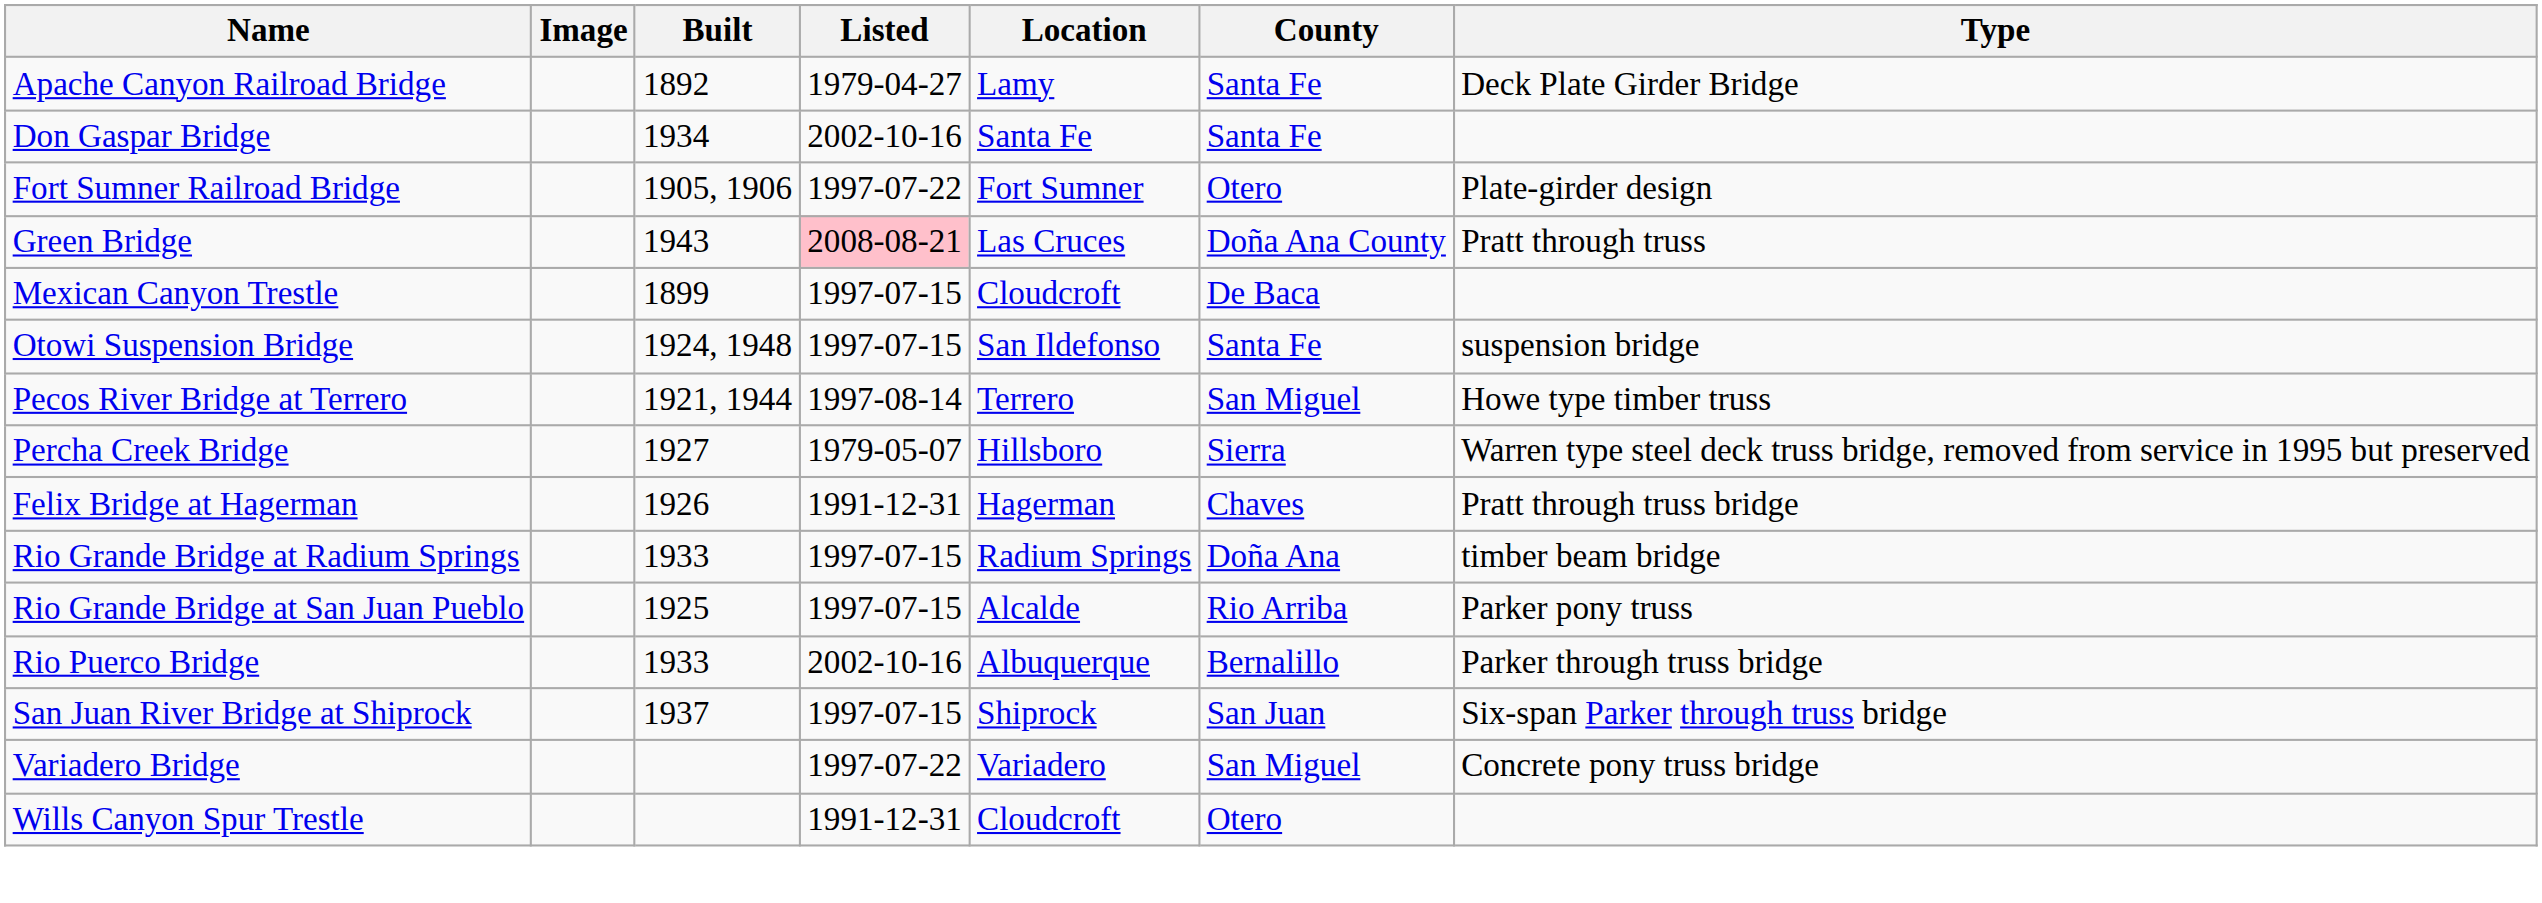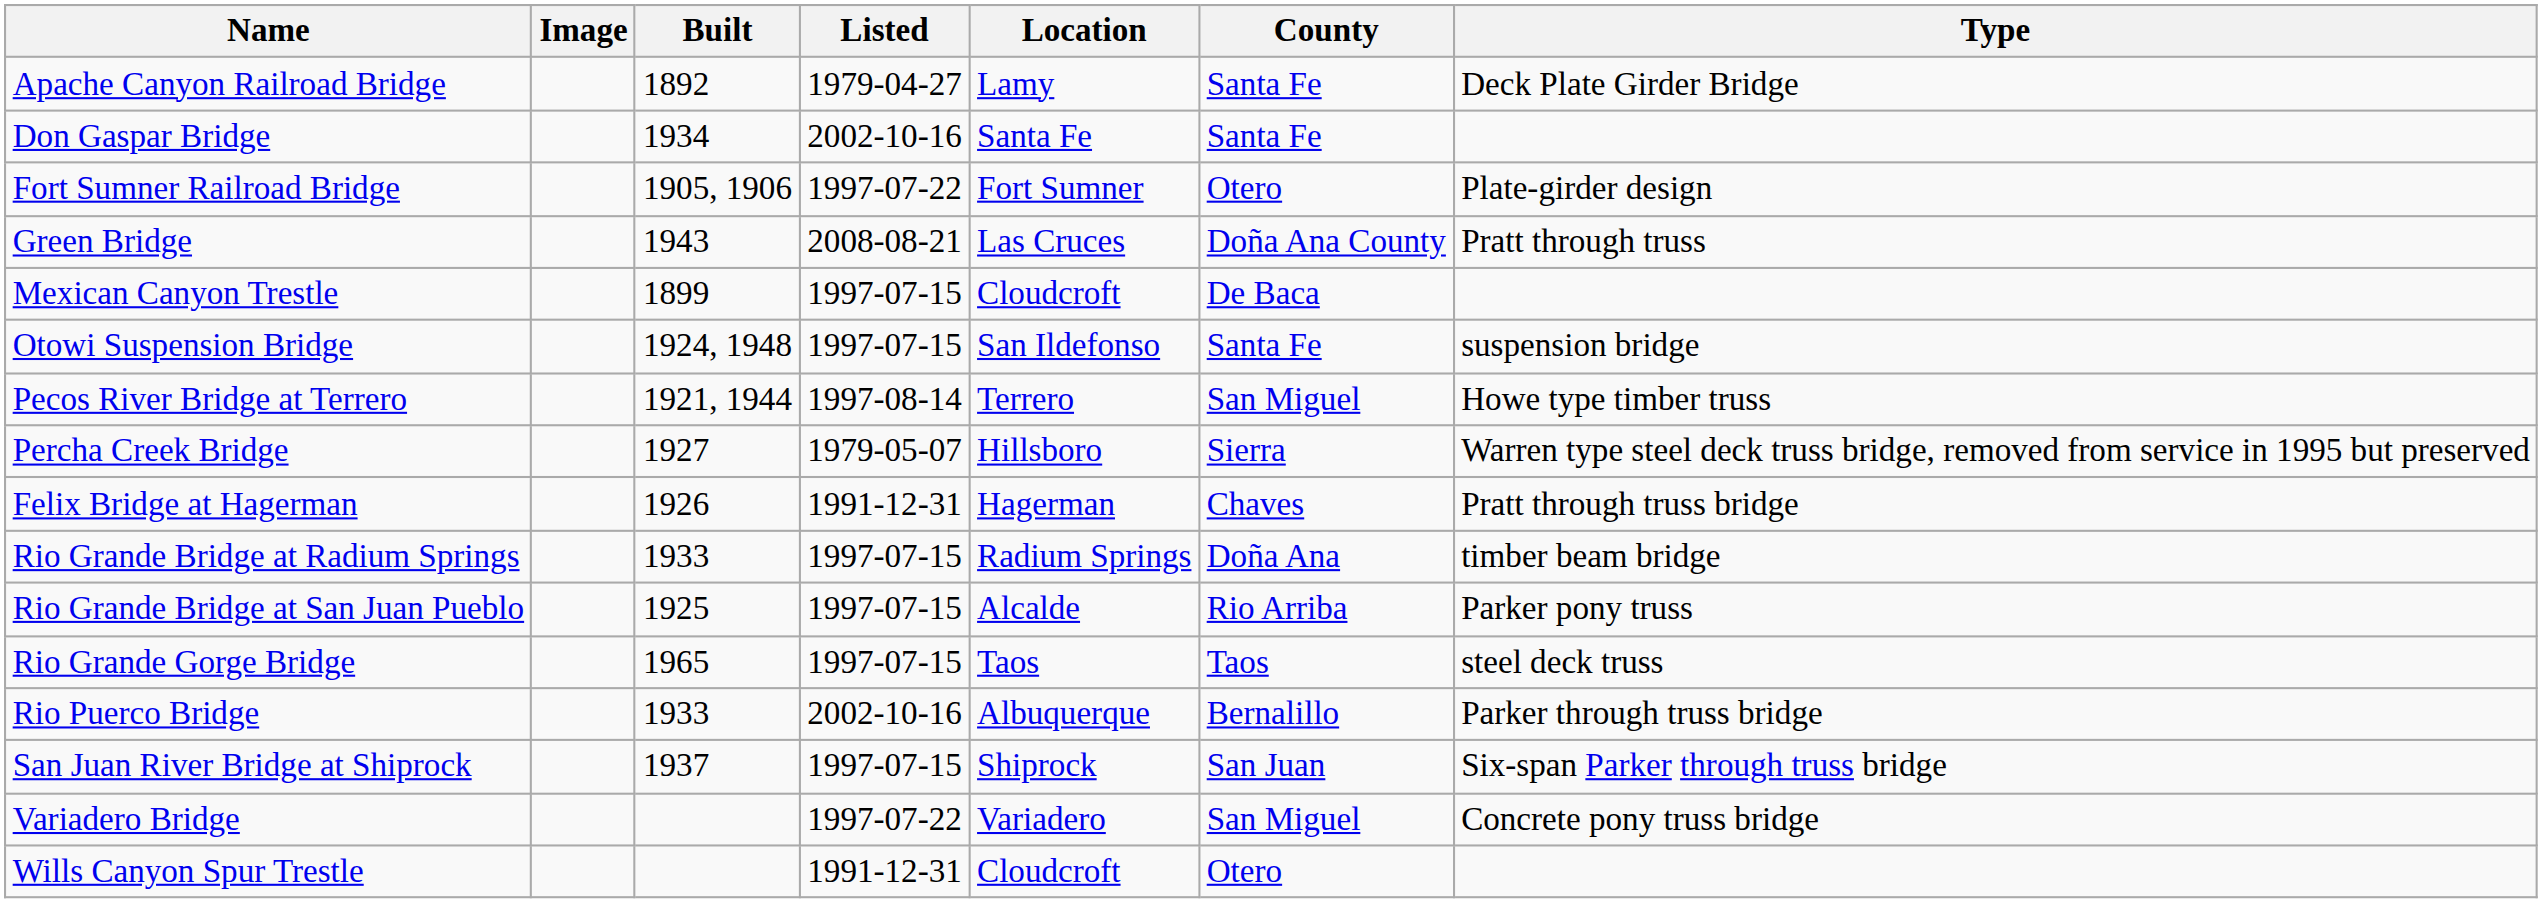 <table class="wikitable sortable">
 <tr>
 <th>Name</th>
 <th>Image</th>
 <th>Built</th>
 <th>Listed</th>
 <th>Location</th>
 <th>County</th>
 <th>Type</th>
 </tr>
 <tr>
 <td><a href='#'>Apache Canyon Railroad Bridge</a></td>
 <td></td>
 <td>1892</td>
 <td>1979-04-27</td>
 <td><a href='#'>Lamy</a></td>
 <td><a href='#'>Santa Fe</a></td>
 <td>Deck Plate Girder Bridge</td>
 </tr>
 <tr>
 <td><a href='#'>Don Gaspar Bridge</a></td>
 <td></td>
 <td>1934</td>
 <td>2002-10-16</td>
 <td><a href='#'>Santa Fe</a><br><small></small></td>
 <td><a href='#'>Santa Fe</a></td>
 <td></td>
 </tr>
 <tr>
 <td><a href='#'>Fort Sumner Railroad Bridge</a></td>
 <td></td>
 <td>1905, 1906</td>
 <td>1997-07-22</td>
 <td><a href='#'>Fort Sumner</a><br><small></small></td>
 <td><a href='#'>Otero</a></td>
 <td>Plate-girder design</td>
 </tr>
 <tr>
 <td><a href='#'>Green Bridge</a></td>
 <td></td>
 <td>1943</td>
-<td style="background: pink;">2008-08-21</td>
+<td>2008-08-21</td>
 <td><a href='#'>Las Cruces</a><br> </td>
 <td><a href='#'>Doña Ana County</a></td>
 <td>Pratt through truss </td>
 </tr>
 <tr>
 <td><a href='#'>Mexican Canyon Trestle</a></td>
 <td></td>
 <td>1899</td>
 <td>1997-07-15</td>
 <td><a href='#'>Cloudcroft</a><br><small></small></td>
 <td><a href='#'>De Baca</a></td>
 <td></td>
 </tr>
 <tr>
 <td><a href='#'>Otowi Suspension Bridge</a></td>
 <td></td>
 <td>1924, 1948</td>
 <td>1997-07-15</td>
 <td><a href='#'>San Ildefonso</a><br><small></small></td>
 <td><a href='#'>Santa Fe</a></td>
 <td>suspension bridge</td>
 </tr>
 <tr>
 <td><a href='#'>Pecos River Bridge at Terrero</a></td>
 <td></td>
 <td>1921, 1944</td>
 <td>1997-08-14</td>
 <td><a href='#'>Terrero</a><br><small></small></td>
 <td><a href='#'>San Miguel</a></td>
 <td>Howe type timber truss</td>
 </tr>
 <tr>
 <td><a href='#'>Percha Creek Bridge</a></td>
 <td></td>
 <td>1927</td>
 <td>1979-05-07</td>
 <td><a href='#'>Hillsboro</a><br><small></small></td>
 <td><a href='#'>Sierra</a></td>
 <td>Warren type steel deck truss bridge, removed from service in 1995 but preserved</td>
 </tr>
 <tr>
 <td><a href='#'>Felix Bridge at Hagerman</a></td>
 <td></td>
 <td>1926</td>
 <td>1991-12-31</td>
 <td><a href='#'>Hagerman</a><br><small></small></td>
 <td><a href='#'>Chaves</a></td>
 <td>Pratt through truss bridge</td>
 </tr>
 <tr>
 <td><a href='#'>Rio Grande Bridge at Radium Springs</a></td>
 <td></td>
 <td>1933</td>
 <td>1997-07-15</td>
 <td><a href='#'>Radium Springs</a><br><small></small></td>
 <td><a href='#'>Doña Ana</a></td>
 <td>timber beam bridge</td>
 </tr>
 <tr>
 <td><a href='#'>Rio Grande Bridge at San Juan Pueblo</a></td>
 <td></td>
 <td>1925</td>
 <td>1997-07-15</td>
 <td><a href='#'>Alcalde</a><br><small></small></td>
 <td><a href='#'>Rio Arriba</a></td>
 <td>Parker pony truss</td>
 </tr>
 <tr>
+<td><a href='#'>Rio Grande Gorge Bridge</a></td>
+<td></td>
+<td>1965</td>
+<td>1997-07-15</td>
+<td><a href='#'>Taos</a><br><small></small></td>
+<td><a href='#'>Taos</a></td>
+<td>steel deck truss</td>
+</tr>
+<tr>
 <td><a href='#'>Rio Puerco Bridge</a></td>
 <td></td>
 <td>1933</td>
 <td>2002-10-16</td>
 <td><a href='#'>Albuquerque</a><br><small></small></td>
 <td><a href='#'>Bernalillo</a></td>
 <td>Parker through truss bridge</td>
 </tr>
 <tr>
 <td><a href='#'>San Juan River Bridge at Shiprock</a></td>
 <td></td>
 <td>1937</td>
 <td>1997-07-15</td>
 <td><a href='#'>Shiprock</a><br><small></small></td>
 <td><a href='#'>San Juan</a></td>
 <td>Six-span <a href='#'>Parker</a> <a href='#'>through truss</a> bridge</td>
 </tr>
 <tr>
 <td><a href='#'>Variadero Bridge</a></td>
 <td></td>
 <td></td>
 <td>1997-07-22</td>
 <td><a href='#'>Variadero</a><br><small></small></td>
 <td><a href='#'>San Miguel</a></td>
 <td>Concrete pony truss bridge</td>
 </tr>
 <tr>
 <td><a href='#'>Wills Canyon Spur Trestle</a></td>
 <td></td>
 <td></td>
 <td>1991-12-31</td>
 <td><a href='#'>Cloudcroft</a></td>
 <td><a href='#'>Otero</a></td>
 <td></td>
 </tr>
 </table>
